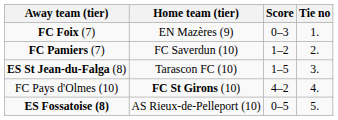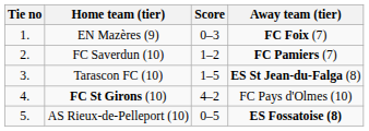 <table class="wikitable" style="text-align: center">
 <tr>
-<th>Away team (tier)</th>
+<th>Tie no</th>
 <th>Home team (tier)</th>
 <th>Score</th>
-<th>Tie no</th>
+<th>Away team (tier)</th>
 </tr>
 <tr>
-<td><strong>FC Foix</strong> (7)</td>
+<td>1.</td>
 <td>EN Mazères (9)</td>
 <td>0–3</td>
-<td>1.</td>
+<td><strong>FC Foix</strong> (7)</td>
 </tr>
 <tr>
-<td><strong>FC Pamiers</strong> (7)</td>
+<td>2.</td>
 <td>FC Saverdun (10)</td>
 <td>1–2</td>
-<td>2.</td>
+<td><strong>FC Pamiers</strong> (7)</td>
 </tr>
 <tr>
-<td><strong>ES St Jean-du-Falga</strong> (8)</td>
+<td>3.</td>
 <td>Tarascon FC (10)</td>
 <td>1–5</td>
-<td>3.</td>
+<td><strong>ES St Jean-du-Falga</strong> (8)</td>
 </tr>
 <tr>
-<td>FC Pays d'Olmes (10)</td>
+<td>4.</td>
 <td><strong>FC St Girons</strong> (10)</td>
 <td>4–2 </td>
-<td>4.</td>
+<td>FC Pays d'Olmes (10)</td>
 </tr>
 <tr>
-<td><strong>ES Fossatoise (8)</strong></td>
+<td>5.</td>
 <td>AS Rieux-de-Pelleport (10)</td>
 <td>0–5</td>
-<td>5.</td>
+<td><strong>ES Fossatoise (8)</strong></td>
 </tr>
 </table>
